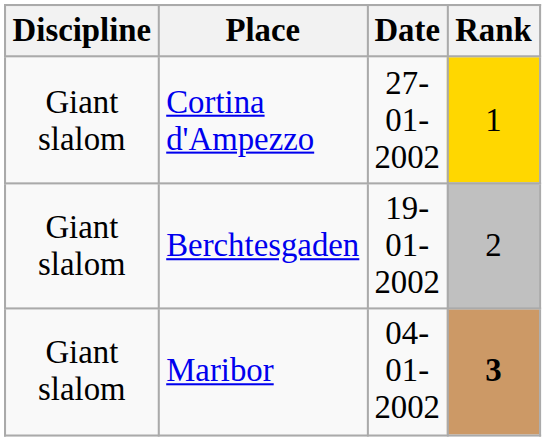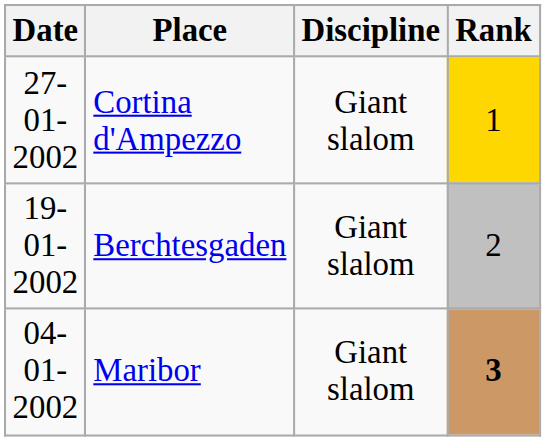 <table class="wikitable" width=40% style="font-size:100%; text-align:center;">
 <tr>
+<th>Date</th>
+<th>Place</th>
 <th>Discipline</th>
-<th>Place</th>
-<th>Date</th>
 <th>Rank</th>
 </tr>
 <tr>
+<td>27-01-2002</td>
+<td align=left> <a href='#'>Cortina d'Ampezzo</a></td>
 <td>Giant slalom</td>
-<td align=left> <a href='#'>Cortina d'Ampezzo</a></td>
-<td>27-01-2002</td>
 <td bgcolor=gold>1</td>
 </tr>
 <tr>
+<td>19-01-2002</td>
+<td align=left> <a href='#'>Berchtesgaden</a></td>
 <td>Giant slalom</td>
-<td align=left> <a href='#'>Berchtesgaden</a></td>
-<td>19-01-2002</td>
 <td bgcolor=silver>2</td>
 </tr>
 <tr>
+<td>04-01-2002</td>
+<td align=left> <a href='#'>Maribor</a></td>
 <td>Giant slalom</td>
-<td align=left> <a href='#'>Maribor</a></td>
-<td>04-01-2002</td>
 <td bgcolor=cc9966><strong>3</strong></td>
 </tr>
 </table>
